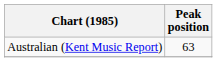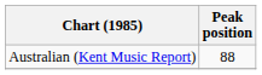 <table class="wikitable">
 <tr>
 <th>Chart (1985)</th>
 <th>Peak<br>position</th>
 </tr>
 <tr>
 <td>Australian (<a href='#'>Kent Music Report</a>)</td>
-<td align="center">63</td>
+<td align="center">88</td>
 </tr>
 <tr>
 </tr>
 <tr>
 </tr>
 </table>
